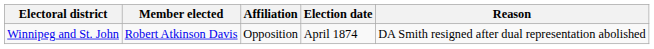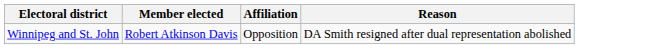 <table class="wikitable sortable">
 <tr>
 <th>Electoral district</th>
 <th>Member elected</th>
 <th>Affiliation</th>
-<th>Election date</th>
 <th>Reason</th>
 </tr>
 <tr>
 <td><a href='#'>Winnipeg and St. John</a></td>
 <td><a href='#'>Robert Atkinson Davis</a></td>
 <td>Opposition</td>
-<td>April 1874</td>
 <td>DA Smith resigned after dual representation abolished</td>
 </tr>
 </table>
